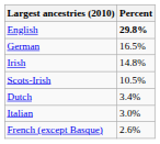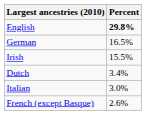 <table class="wikitable sortable collapsible" style="font-size: 90%;">
 <tr>
 <th>Largest ancestries (2010)</th>
 <th>Percent</th>
 </tr>
 <tr>
 <td><a href='#'>English</a></td>
 <td><strong>29.8%</strong></td>
 </tr>
 <tr>
 <td><a href='#'>German</a></td>
 <td>16.5%</td>
 </tr>
 <tr>
 <td><a href='#'>Irish</a></td>
-<td>14.8%</td>
-</tr>
-<tr>
-<td><a href='#'>Scots-Irish</a></td>
-<td>10.5%</td>
+<td>15.5%</td>
 </tr>
 <tr>
 <td><a href='#'>Dutch</a></td>
 <td>3.4%</td>
 </tr>
 <tr>
 <td><a href='#'>Italian</a></td>
 <td>3.0%</td>
 </tr>
 <tr>
 <td><a href='#'>French (except Basque)</a></td>
 <td>2.6%</td>
 </tr>
 </table>
